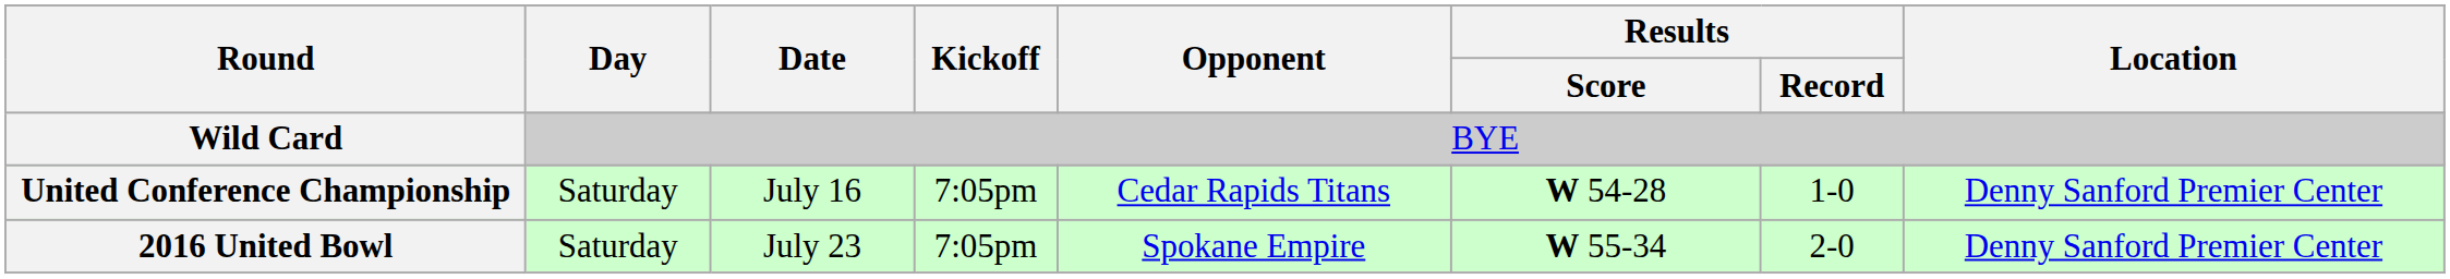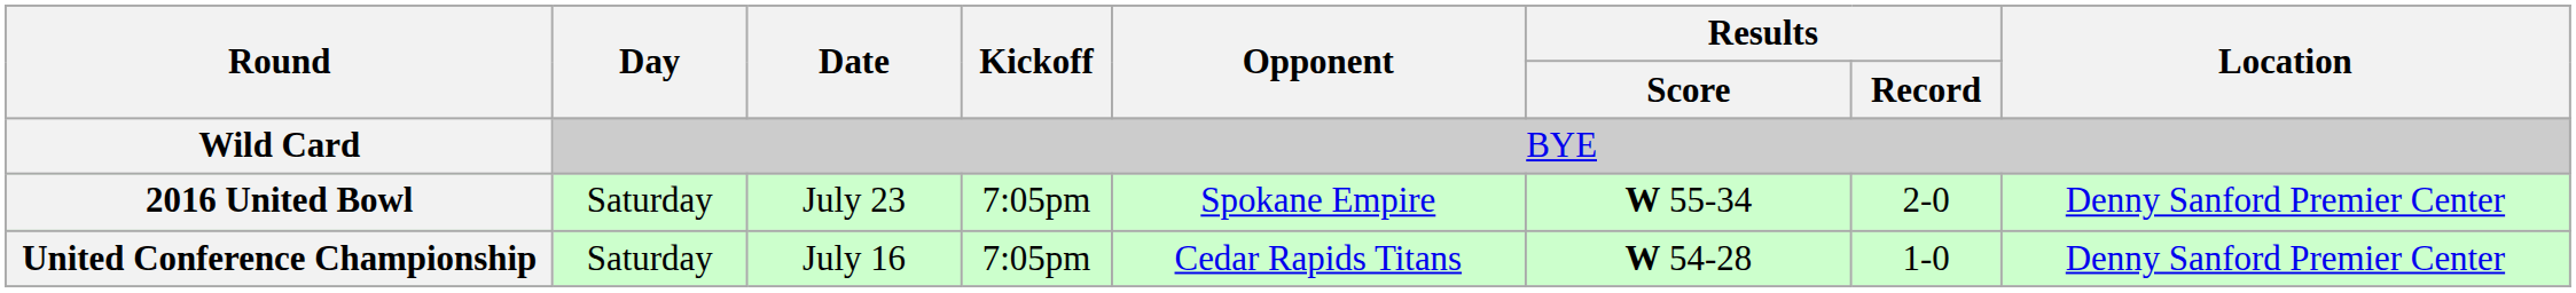 <table class="wikitable">
 <tr>
 <th rowspan="2" width="240">Round</th>
 <th rowspan="2" width="80">Day</th>
 <th rowspan="2" width="90">Date</th>
 <th rowspan="2" width="60">Kickoff</th>
 <th rowspan="2" width="180">Opponent</th>
 <th colspan="2" width="200">Results</th>
 <th rowspan="2" width="250">Location</th>
 </tr>
 <tr>
 <th width="140">Score</th>
 <th width="60">Record</th>
 </tr>
 <tr align="center" bgcolor="#CCCCCC">
 <th>Wild Card</th>
 <td colSpan=7><a href='#'>BYE</a></td>
 </tr>
 <tr align="center" bgcolor="#CCFFCC">
+<th>2016 United Bowl</th>
+<td>Saturday</td>
+<td>July 23</td>
+<td>7:05pm</td>
+<td><a href='#'>Spokane Empire</a></td>
+<td><strong>W</strong> 55-34</td>
+<td>2-0</td>
+<td><a href='#'>Denny Sanford Premier Center</a></td>
+</tr>
+<tr align="center" bgcolor="#CCFFCC">
 <th>United Conference Championship</th>
 <td>Saturday</td>
 <td>July 16</td>
 <td>7:05pm</td>
 <td><a href='#'>Cedar Rapids Titans</a></td>
 <td><strong>W</strong> 54-28</td>
 <td>1-0</td>
 <td><a href='#'>Denny Sanford Premier Center</a></td>
 </tr>
-<tr align="center" bgcolor="#CCFFCC">
-<th>2016 United Bowl</th>
-<td>Saturday</td>
-<td>July 23</td>
-<td>7:05pm</td>
-<td><a href='#'>Spokane Empire</a></td>
-<td><strong>W</strong> 55-34</td>
-<td>2-0</td>
-<td><a href='#'>Denny Sanford Premier Center</a></td>
-</tr>
 </table>
